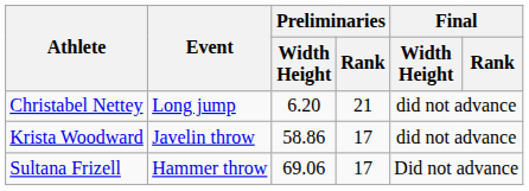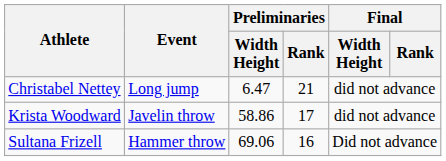 <table class=wikitable style="font-size:90%;">
 <tr>
 <th rowspan="2">Athlete</th>
 <th rowspan="2">Event</th>
 <th colspan="2">Preliminaries</th>
 <th colspan="2">Final</th>
 </tr>
 <tr>
 <th>Width<br>Height</th>
 <th>Rank</th>
 <th>Width<br>Height</th>
 <th>Rank</th>
 </tr>
 <tr style="border-top: single;">
 <td><a href='#'>Christabel Nettey</a></td>
 <td><a href='#'>Long jump</a></td>
-<td align=center>6.20</td>
+<td align=center>6.47</td>
 <td align=center>21</td>
 <td align=center colspan=2>did not advance</td>
 </tr>
 <tr style="border-top: single;">
 <td><a href='#'>Krista Woodward</a></td>
 <td><a href='#'>Javelin throw</a></td>
 <td align=center>58.86</td>
 <td align=center>17</td>
 <td align=center colspan=2>did not advance</td>
 </tr>
 <tr style="border-top: single;">
 <td><a href='#'>Sultana Frizell</a></td>
 <td><a href='#'>Hammer throw</a></td>
 <td align=center>69.06</td>
-<td align=center>17</td>
+<td align=center>16</td>
 <td align=center colspan = 2>Did not advance</td>
 </tr>
 </table>
